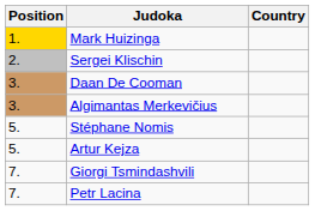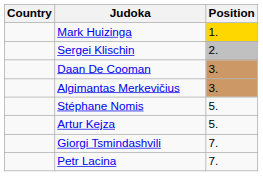 <table class=wikitable>
 <tr>
+<th width=10>Country</th>
+<th width=200>Judoka</th>
 <th width=10>Position</th>
-<th width=200>Judoka</th>
-<th width=10>Country</th>
 </tr>
 <tr>
+<td></td>
+<td><a href='#'>Mark Huizinga</a></td>
 <td bgcolor=gold>1.</td>
-<td><a href='#'>Mark Huizinga</a></td>
-<td></td>
 </tr>
 <tr>
+<td></td>
+<td><a href='#'>Sergei Klischin</a></td>
 <td bgcolor="silver">2.</td>
-<td><a href='#'>Sergei Klischin</a></td>
-<td></td>
 </tr>
 <tr>
+<td></td>
+<td><a href='#'>Daan De Cooman</a></td>
 <td bgcolor="CC9966">3.</td>
-<td><a href='#'>Daan De Cooman</a></td>
-<td></td>
 </tr>
 <tr>
+<td></td>
+<td><a href='#'>Algimantas Merkevičius</a></td>
 <td bgcolor="CC9966">3.</td>
-<td><a href='#'>Algimantas Merkevičius</a></td>
-<td></td>
 </tr>
 <tr>
+<td></td>
+<td><a href='#'>Stéphane Nomis</a></td>
 <td>5.</td>
-<td><a href='#'>Stéphane Nomis</a></td>
-<td></td>
 </tr>
 <tr>
+<td></td>
+<td><a href='#'>Artur Kejza</a></td>
 <td>5.</td>
-<td><a href='#'>Artur Kejza</a></td>
-<td></td>
 </tr>
 <tr>
+<td></td>
+<td><a href='#'>Giorgi Tsmindashvili</a></td>
 <td>7.</td>
-<td><a href='#'>Giorgi Tsmindashvili</a></td>
-<td></td>
 </tr>
 <tr>
+<td></td>
+<td><a href='#'>Petr Lacina</a></td>
 <td>7.</td>
-<td><a href='#'>Petr Lacina</a></td>
-<td></td>
 </tr>
 </table>
